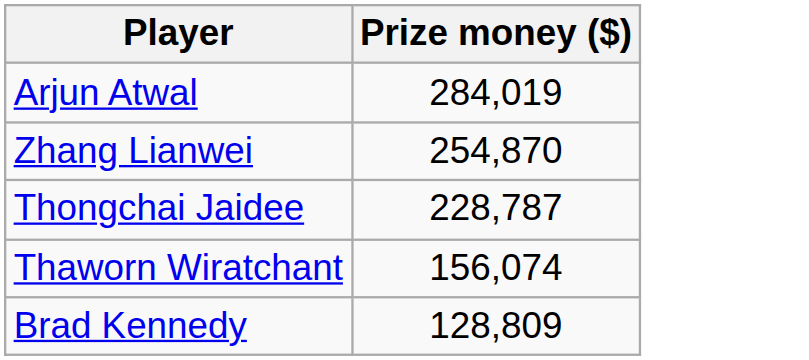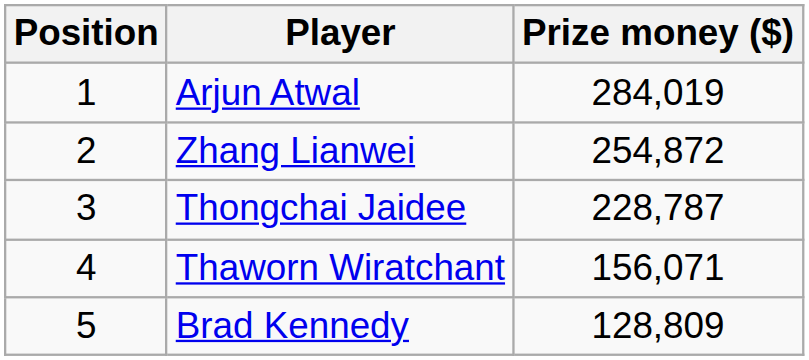 <table class="wikitable">
 <tr>
+<th>Position</th>
 <th>Player</th>
 <th>Prize money ($)</th>
 </tr>
 <tr>
+<td align=center>1</td>
 <td> <a href='#'>Arjun Atwal</a></td>
 <td align=center>284,019</td>
 </tr>
 <tr>
+<td align=center>2</td>
 <td> <a href='#'>Zhang Lianwei</a></td>
-<td align=center>254,870</td>
+<td align=center>254,872</td>
 </tr>
 <tr>
+<td align=center>3</td>
 <td> <a href='#'>Thongchai Jaidee</a></td>
 <td align=center>228,787</td>
 </tr>
 <tr>
+<td align=center>4</td>
 <td> <a href='#'>Thaworn Wiratchant</a></td>
-<td align=center>156,074</td>
+<td align=center>156,071</td>
 </tr>
 <tr>
+<td align=center>5</td>
 <td> <a href='#'>Brad Kennedy</a></td>
 <td align=center>128,809</td>
 </tr>
 </table>
